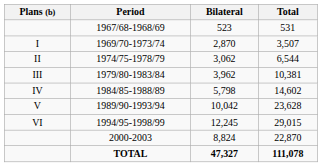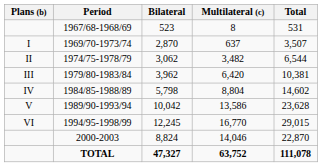 <table class="wikitable" style="text-align:center; width:40%;">
 <tr>
 <th>Plans <small>(b)</small></th>
 <th>Period</th>
 <th>Bilateral</th>
+<th>Multilateral <small>(c)</small></th>
 <th>Total</th>
 </tr>
 <tr>
 <td></td>
 <td>1967/68-1968/69</td>
 <td>523</td>
+<td>8</td>
 <td>531</td>
 </tr>
 <tr>
 <td>I</td>
 <td>1969/70-1973/74</td>
 <td>2,870</td>
+<td>637</td>
 <td>3,507</td>
 </tr>
 <tr>
 <td>II</td>
 <td>1974/75-1978/79</td>
 <td>3,062</td>
+<td>3,482</td>
 <td>6,544</td>
 </tr>
 <tr>
 <td>III</td>
 <td>1979/80-1983/84</td>
 <td>3,962</td>
+<td>6,420</td>
 <td>10,381</td>
 </tr>
 <tr>
 <td>IV</td>
 <td>1984/85-1988/89</td>
 <td>5,798</td>
+<td>8,804</td>
 <td>14,602</td>
 </tr>
 <tr>
 <td>V</td>
 <td>1989/90-1993/94</td>
 <td>10,042</td>
+<td>13,586</td>
 <td>23,628</td>
 </tr>
 <tr>
 <td>VI</td>
 <td>1994/95-1998/99</td>
 <td>12,245</td>
+<td>16,770</td>
 <td>29,015</td>
 </tr>
 <tr>
 <td></td>
 <td>2000-2003</td>
 <td>8,824</td>
+<td>14,046</td>
 <td>22,870</td>
 </tr>
 <tr>
 <td></td>
 <td><strong>TOTAL</strong></td>
 <td><strong>47,327</strong></td>
+<td><strong>63,752</strong></td>
 <td><strong>111,078</strong></td>
 </tr>
 </table>
